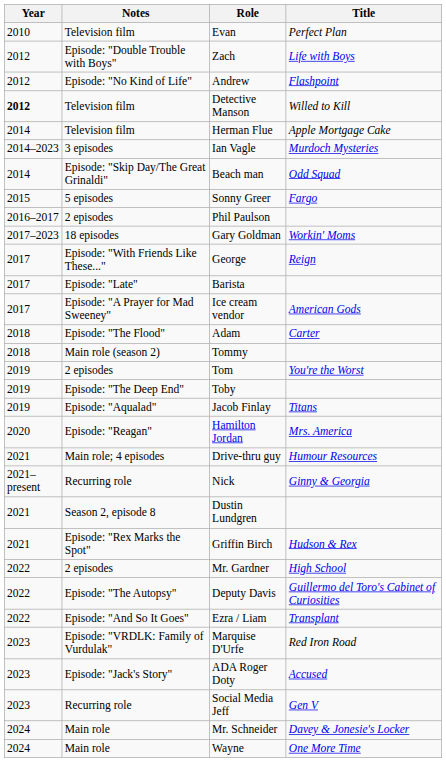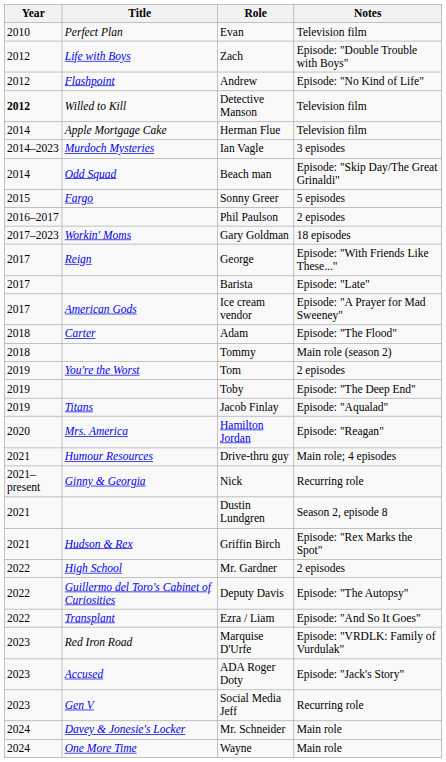 <table class="wikitable sortable">
 <tr>
 <th>Year</th>
+<th>Title</th>
+<th>Role</th>
 <th class="unsortable">Notes</th>
-<th>Role</th>
-<th>Title</th>
 </tr>
 <tr>
 <td>2010</td>
+<td><em>Perfect Plan</em></td>
+<td>Evan</td>
 <td>Television film</td>
-<td>Evan</td>
-<td><em>Perfect Plan</em></td>
 </tr>
 <tr>
 <td>2012</td>
+<td><em><a href='#'>Life with Boys</a></em></td>
+<td>Zach</td>
 <td>Episode: "Double Trouble with Boys"</td>
-<td>Zach</td>
-<td><em><a href='#'>Life with Boys</a></em></td>
 </tr>
 <tr>
 <td>2012</td>
+<td><em><a href='#'>Flashpoint</a></em></td>
+<td>Andrew</td>
 <td>Episode: "No Kind of Life"</td>
-<td>Andrew</td>
-<td><em><a href='#'>Flashpoint</a></em></td>
 </tr>
 <tr>
 <td><strong>2012</strong></td>
+<td><em>Willed to Kill</em></td>
+<td>Detective Manson</td>
 <td>Television film</td>
-<td>Detective Manson</td>
-<td><em>Willed to Kill</em></td>
 </tr>
 <tr>
 <td>2014</td>
+<td><em>Apple Mortgage Cake</em></td>
+<td>Herman Flue</td>
 <td>Television film</td>
-<td>Herman Flue</td>
-<td><em>Apple Mortgage Cake</em></td>
 </tr>
 <tr>
 <td>2014–2023</td>
+<td><em><a href='#'>Murdoch Mysteries</a></em></td>
+<td>Ian Vagle</td>
 <td>3 episodes</td>
-<td>Ian Vagle</td>
-<td><em><a href='#'>Murdoch Mysteries</a></em></td>
 </tr>
 <tr>
 <td>2014</td>
+<td><em><a href='#'>Odd Squad</a></em></td>
+<td>Beach man</td>
 <td>Episode: "Skip Day/The Great Grinaldi"</td>
-<td>Beach man</td>
-<td><em><a href='#'>Odd Squad</a></em></td>
 </tr>
 <tr>
 <td>2015</td>
+<td><em><a href='#'>Fargo</a></em></td>
+<td>Sonny Greer</td>
 <td>5 episodes</td>
-<td>Sonny Greer</td>
-<td><em><a href='#'>Fargo</a></em></td>
 </tr>
 <tr>
 <td>2016–2017</td>
+<td><em></em></td>
+<td>Phil Paulson</td>
 <td>2 episodes</td>
-<td>Phil Paulson</td>
-<td><em></em></td>
 </tr>
 <tr>
 <td>2017–2023</td>
+<td><em><a href='#'>Workin' Moms</a></em></td>
+<td>Gary Goldman</td>
 <td>18 episodes</td>
-<td>Gary Goldman</td>
-<td><em><a href='#'>Workin' Moms</a></em></td>
 </tr>
 <tr>
 <td>2017</td>
+<td><em><a href='#'>Reign</a></em></td>
+<td>George</td>
 <td>Episode: "With Friends Like These..."</td>
-<td>George</td>
-<td><em><a href='#'>Reign</a></em></td>
 </tr>
 <tr>
 <td>2017</td>
+<td><em></em></td>
+<td>Barista</td>
 <td>Episode: "Late"</td>
-<td>Barista</td>
-<td><em></em></td>
 </tr>
 <tr>
 <td>2017</td>
+<td><em><a href='#'>American Gods</a></em></td>
+<td>Ice cream vendor</td>
 <td>Episode: "A Prayer for Mad Sweeney"</td>
-<td>Ice cream vendor</td>
-<td><em><a href='#'>American Gods</a></em></td>
 </tr>
 <tr>
 <td>2018</td>
+<td><em><a href='#'>Carter</a></em></td>
+<td>Adam</td>
 <td>Episode: "The Flood"</td>
-<td>Adam</td>
-<td><em><a href='#'>Carter</a></em></td>
 </tr>
 <tr>
 <td>2018</td>
+<td><em></em></td>
+<td>Tommy</td>
 <td>Main role (season 2)</td>
-<td>Tommy</td>
-<td><em></em></td>
 </tr>
 <tr>
 <td>2019</td>
+<td><em><a href='#'>You're the Worst</a></em></td>
+<td>Tom</td>
 <td>2 episodes</td>
-<td>Tom</td>
-<td><em><a href='#'>You're the Worst</a></em></td>
 </tr>
 <tr>
 <td>2019</td>
+<td><em></em></td>
+<td>Toby</td>
 <td>Episode: "The Deep End"</td>
-<td>Toby</td>
-<td><em></em></td>
 </tr>
 <tr>
 <td>2019</td>
+<td><em><a href='#'>Titans</a></em></td>
+<td>Jacob Finlay</td>
 <td>Episode: "Aqualad"</td>
-<td>Jacob Finlay</td>
-<td><em><a href='#'>Titans</a></em></td>
 </tr>
 <tr>
 <td>2020</td>
+<td><em><a href='#'>Mrs. America</a></em></td>
+<td><a href='#'>Hamilton Jordan</a></td>
 <td>Episode: "Reagan"</td>
-<td><a href='#'>Hamilton Jordan</a></td>
-<td><em><a href='#'>Mrs. America</a></em></td>
 </tr>
 <tr>
 <td>2021</td>
+<td><em><a href='#'>Humour Resources</a></em></td>
+<td>Drive-thru guy</td>
 <td>Main role; 4 episodes</td>
-<td>Drive-thru guy</td>
-<td><em><a href='#'>Humour Resources</a></em></td>
 </tr>
 <tr>
 <td>2021–present</td>
+<td><em><a href='#'>Ginny & Georgia</a></em></td>
+<td>Nick</td>
 <td>Recurring role</td>
-<td>Nick</td>
-<td><em><a href='#'>Ginny & Georgia</a></em></td>
 </tr>
 <tr>
 <td>2021</td>
+<td><em></em></td>
+<td>Dustin Lundgren</td>
 <td>Season 2, episode 8</td>
-<td>Dustin Lundgren</td>
-<td><em></em></td>
 </tr>
 <tr>
 <td>2021</td>
+<td><em><a href='#'>Hudson & Rex</a></em></td>
+<td>Griffin Birch</td>
 <td>Episode: "Rex Marks the Spot"</td>
-<td>Griffin Birch</td>
-<td><em><a href='#'>Hudson & Rex</a></em></td>
 </tr>
 <tr>
 <td>2022</td>
+<td><em><a href='#'>High School</a></em></td>
+<td>Mr. Gardner</td>
 <td>2 episodes</td>
-<td>Mr. Gardner</td>
-<td><em><a href='#'>High School</a></em></td>
 </tr>
 <tr>
 <td>2022</td>
+<td><em><a href='#'>Guillermo del Toro's Cabinet of Curiosities</a></em></td>
+<td>Deputy Davis</td>
 <td>Episode: "The Autopsy"</td>
-<td>Deputy Davis</td>
-<td><em><a href='#'>Guillermo del Toro's Cabinet of Curiosities</a></em></td>
 </tr>
 <tr>
 <td>2022</td>
+<td><em><a href='#'>Transplant</a></em></td>
+<td>Ezra / Liam</td>
 <td>Episode: "And So It Goes"</td>
-<td>Ezra / Liam</td>
-<td><em><a href='#'>Transplant</a></em></td>
 </tr>
 <tr>
 <td>2023</td>
+<td><em>Red Iron Road</em></td>
+<td>Marquise D'Urfe</td>
 <td>Episode: "VRDLK: Family of Vurdulak"</td>
-<td>Marquise D'Urfe</td>
-<td><em>Red Iron Road</em></td>
 </tr>
 <tr>
 <td>2023</td>
+<td><em><a href='#'>Accused</a></em></td>
+<td>ADA Roger Doty</td>
 <td>Episode: "Jack's Story"</td>
-<td>ADA Roger Doty</td>
-<td><em><a href='#'>Accused</a></em></td>
 </tr>
 <tr>
 <td>2023</td>
+<td><em><a href='#'>Gen V</a></em></td>
+<td>Social Media Jeff</td>
 <td>Recurring role</td>
-<td>Social Media Jeff</td>
-<td><em><a href='#'>Gen V</a></em></td>
 </tr>
 <tr>
 <td>2024</td>
+<td><em><a href='#'>Davey & Jonesie's Locker</a></em></td>
+<td>Mr. Schneider</td>
 <td>Main role</td>
-<td>Mr. Schneider</td>
-<td><em><a href='#'>Davey & Jonesie's Locker</a></em></td>
 </tr>
 <tr>
 <td>2024</td>
+<td><em><a href='#'>One More Time</a></em></td>
+<td>Wayne</td>
 <td>Main role</td>
-<td>Wayne</td>
-<td><em><a href='#'>One More Time</a></em></td>
 </tr>
 </table>
